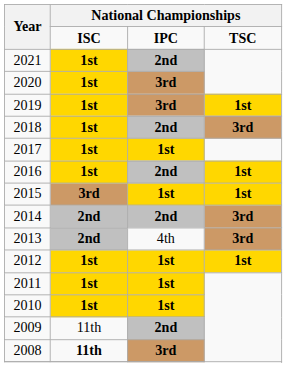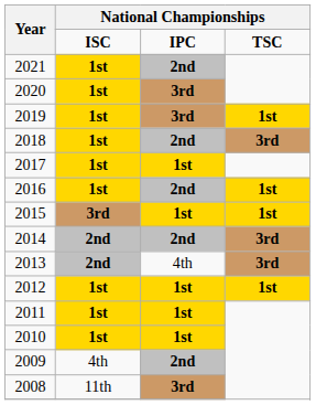 <table class="wikitable" style="text-align:center;">
 <tr>
 <th rowspan="2" width="45"><strong>Year</strong></th>
 <th colspan="3" width="240"><strong>National Championships</strong></th>
 </tr>
 <tr>
 <td><strong>ISC</strong></td>
 <td><strong>IPC</strong></td>
 <td><strong>TSC</strong></td>
 </tr>
 <tr>
 <td>2021</td>
 <th style="background:gold;" width="80">1st</th>
 <th style="background:silver;" width="80">2nd</th>
 </tr>
 <tr>
 <td>2020</td>
 <th style="background:gold;" width="80">1st</th>
 <th style="background:#cc9966;" width="80">3rd</th>
 </tr>
 <tr>
 <td>2019</td>
 <th style="background:gold;" width="80">1st</th>
 <th style="background:#cc9966;" width="80">3rd</th>
 <th style="background:gold;" width="80">1st</th>
 </tr>
 <tr>
 <td>2018</td>
 <th style="background:gold;" width="80">1st</th>
 <th style="background:silver;" width="80">2nd</th>
 <th style="background:#cc9966;" width="80">3rd</th>
 </tr>
 <tr>
 <td>2017</td>
 <th style="background:gold;" width="80">1st</th>
 <th style="background:gold;" width="80">1st</th>
 </tr>
 <tr>
 <td>2016</td>
 <th style="background:gold;" width="80">1st</th>
 <th style="background:silver;" width="80">2nd</th>
 <th style="background:gold;" width="80">1st</th>
 </tr>
 <tr>
 <td>2015</td>
 <th style="background:#cc9966;" width="80">3rd</th>
 <th style="background:gold;" width="80">1st</th>
 <th style="background:gold;" width="80">1st</th>
 </tr>
 <tr>
 <td>2014</td>
 <th style="background:silver;" width="80">2nd</th>
 <th style="background:silver;" width="80">2nd</th>
 <th style="background:#cc9966;" width="80">3rd</th>
 </tr>
 <tr>
 <td>2013</td>
 <th style="background:silver;" width="80">2nd</th>
 <td>4th</td>
 <th style="background:#cc9966;" width="80">3rd</th>
 </tr>
 <tr>
 <td>2012</td>
 <th style="background:gold;" width="80">1st</th>
 <th style="background:gold;" width="80">1st</th>
 <th style="background:gold;" width="80">1st</th>
 </tr>
 <tr>
 <td>2011</td>
 <th style="background:gold;" width="80">1st</th>
 <th style="background:gold;" width="80">1st</th>
 </tr>
 <tr>
 <td>2010</td>
 <th style="background:gold;" width="80">1st</th>
 <th style="background:gold;" width="80">1st</th>
 </tr>
 <tr>
 <td>2009</td>
-<td>11th</td>
+<td>4th</td>
 <th style="background:silver;" width="80">2nd</th>
 </tr>
 <tr>
 <td>2008</td>
-<td><strong>11th</strong></td>
+<td>11th</td>
 <th style="background:#cc9966;" width="80">3rd</th>
 </tr>
 <tr>
 </tr>
 </table>
